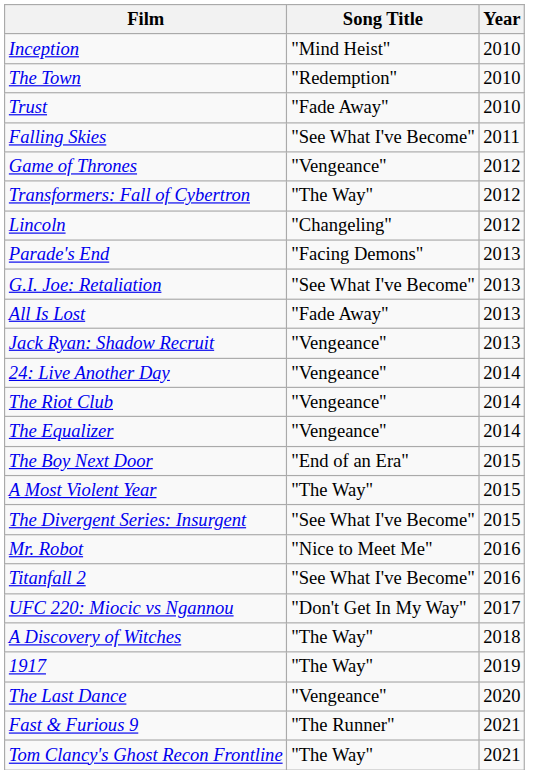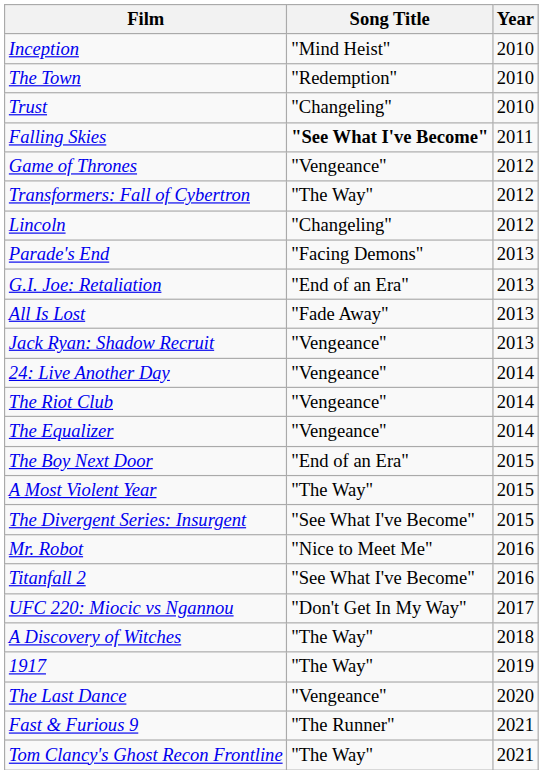 <table class=wikitable>
 <tr>
 <th>Film</th>
 <th>Song Title</th>
 <th>Year</th>
 </tr>
 <tr>
 <td><em><a href='#'>Inception</a></em></td>
 <td>"Mind Heist"</td>
 <td>2010</td>
 </tr>
 <tr>
 <td><em><a href='#'>The Town</a></em></td>
 <td>"Redemption"</td>
 <td>2010</td>
 </tr>
 <tr>
 <td><em><a href='#'>Trust</a></em></td>
-<td>"Fade Away"</td>
+<td>"Changeling"</td>
 <td>2010</td>
 </tr>
 <tr>
 <td><em><a href='#'>Falling Skies</a></em></td>
-<td>"See What I've Become"</td>
+<td><strong>"See What I've Become"</strong></td>
 <td>2011</td>
 </tr>
 <tr>
 <td><em><a href='#'>Game of Thrones</a></em></td>
 <td>"Vengeance"</td>
 <td>2012</td>
 </tr>
 <tr>
 <td><em><a href='#'>Transformers: Fall of Cybertron</a></em></td>
 <td>"The Way"</td>
 <td>2012</td>
 </tr>
 <tr>
 <td><em><a href='#'>Lincoln</a></em></td>
 <td>"Changeling"</td>
 <td>2012</td>
 </tr>
 <tr>
 <td><em><a href='#'>Parade's End</a></em></td>
 <td>"Facing Demons"</td>
 <td>2013</td>
 </tr>
 <tr>
 <td><em><a href='#'>G.I. Joe: Retaliation</a></em></td>
-<td>"See What I've Become"</td>
+<td>"End of an Era"</td>
 <td>2013</td>
 </tr>
 <tr>
 <td><em><a href='#'>All Is Lost</a></em></td>
 <td>"Fade Away"</td>
 <td>2013</td>
 </tr>
 <tr>
 <td><em><a href='#'>Jack Ryan: Shadow Recruit</a></em></td>
 <td>"Vengeance"</td>
 <td>2013</td>
 </tr>
 <tr>
 <td><em><a href='#'>24: Live Another Day</a></em></td>
 <td>"Vengeance"</td>
 <td>2014</td>
 </tr>
 <tr>
 <td><em><a href='#'>The Riot Club</a></em></td>
 <td>"Vengeance"</td>
 <td>2014</td>
 </tr>
 <tr>
 <td><em><a href='#'>The Equalizer</a></em></td>
 <td>"Vengeance"</td>
 <td>2014</td>
 </tr>
 <tr>
 <td><em><a href='#'>The Boy Next Door</a></em></td>
 <td>"End of an Era"</td>
 <td>2015</td>
 </tr>
 <tr>
 <td><em><a href='#'>A Most Violent Year</a></em></td>
 <td>"The Way"</td>
 <td>2015</td>
 </tr>
 <tr>
 <td><em><a href='#'>The Divergent Series: Insurgent</a></em></td>
 <td>"See What I've Become"</td>
 <td>2015</td>
 </tr>
 <tr>
 <td><em><a href='#'>Mr. Robot</a></em></td>
 <td>"Nice to Meet Me"</td>
 <td>2016</td>
 </tr>
 <tr>
 <td><em><a href='#'>Titanfall 2</a></em></td>
 <td>"See What I've Become"</td>
 <td>2016</td>
 </tr>
 <tr>
 <td><em><a href='#'>UFC 220: Miocic vs Ngannou</a></em> </td>
 <td>"Don't Get In My Way"</td>
 <td>2017</td>
 </tr>
 <tr>
 <td><em><a href='#'>A Discovery of Witches</a></em></td>
 <td>"The Way"</td>
 <td>2018</td>
 </tr>
 <tr>
 <td><em><a href='#'>1917</a></em></td>
 <td>"The Way"</td>
 <td>2019</td>
 </tr>
 <tr>
 <td><em><a href='#'>The Last Dance</a></em></td>
 <td>"Vengeance"</td>
 <td>2020</td>
 </tr>
 <tr>
 <td><em><a href='#'>Fast & Furious 9</a></em></td>
 <td>"The Runner"</td>
 <td>2021</td>
 </tr>
 <tr>
 <td><em><a href='#'>Tom Clancy's Ghost Recon Frontline</a></em></td>
 <td>"The Way"</td>
 <td>2021</td>
 </tr>
 </table>
